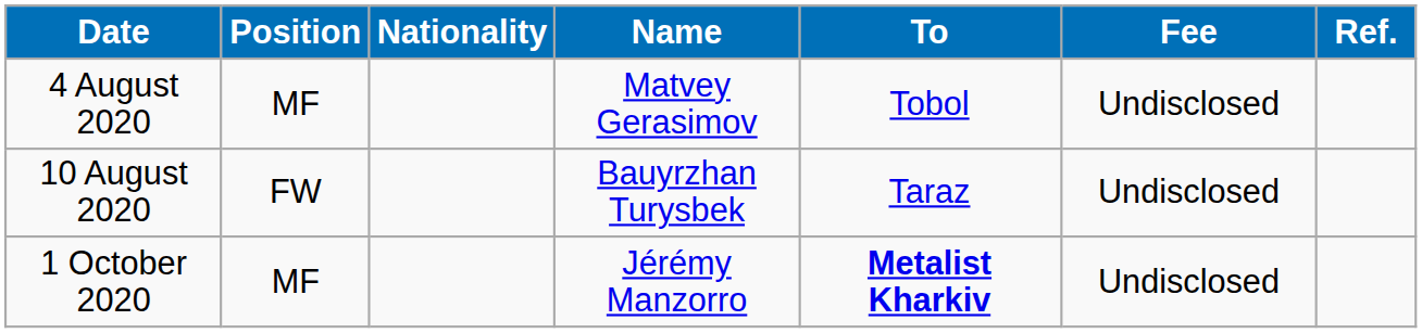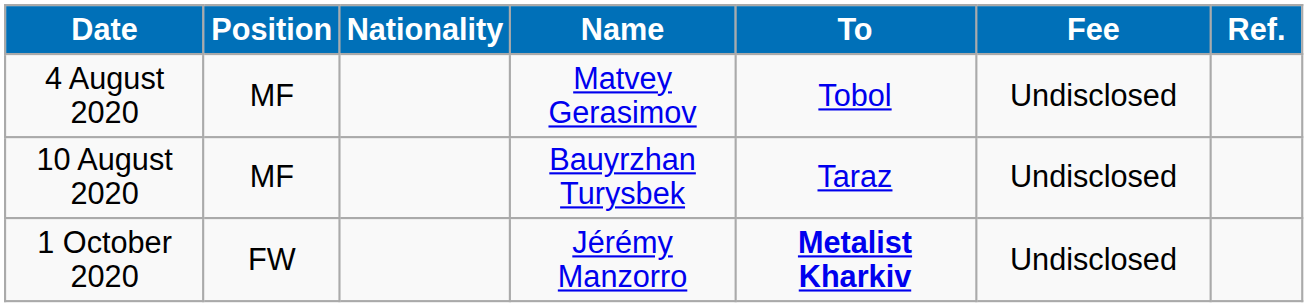 <table class="wikitable"  style="text-align:center; font-size:90%; ">
 <tr>
 <th style="background:#0070B8; color:#FFFFFF; width:150px;">Date</th>
 <th style="background:#0070B8; color:#FFFFFF; width:50px;">Position</th>
 <th style="background:#0070B8; color:#FFFFFF; width:50px;">Nationality</th>
 <th style="background:#0070B8; color:#FFFFFF; width:150px;">Name</th>
 <th style="background:#0070B8; color:#FFFFFF; width:200px;">To</th>
 <th style="background:#0070B8; color:#FFFFFF; width:150px;">Fee</th>
 <th style="background:#0070B8; color:#FFFFFF; width:50px;">Ref.</th>
 </tr>
 <tr>
 <td>4 August 2020</td>
 <td>MF</td>
 <td></td>
 <td><a href='#'>Matvey Gerasimov</a></td>
 <td><a href='#'>Tobol</a></td>
 <td>Undisclosed</td>
 <td></td>
 </tr>
 <tr>
 <td>10 August 2020</td>
-<td>FW</td>
+<td>MF</td>
 <td></td>
 <td><a href='#'>Bauyrzhan Turysbek</a></td>
 <td><a href='#'>Taraz</a></td>
 <td>Undisclosed</td>
 <td></td>
 </tr>
 <tr>
 <td>1 October 2020</td>
-<td>MF</td>
+<td>FW</td>
 <td></td>
 <td><a href='#'>Jérémy Manzorro</a></td>
 <td><strong><a href='#'>Metalist Kharkiv</a></strong></td>
 <td>Undisclosed</td>
 <td></td>
 </tr>
 </table>
